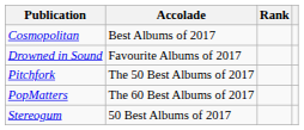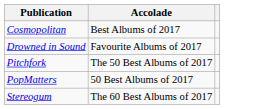 <table class="sortable wikitable">
 <tr>
 <th>Publication</th>
 <th>Accolade</th>
-<th>Rank</th>
 <th class="unsortable"></th>
 </tr>
 <tr>
 <td><em><a href='#'>Cosmopolitan</a></em></td>
 <td>Best Albums of 2017</td>
 <td></td>
-<td></td>
 </tr>
 <tr>
 <td><em><a href='#'>Drowned in Sound</a></em></td>
 <td>Favourite Albums of 2017</td>
-<td></td>
 <td></td>
 </tr>
 <tr>
 <td><em><a href='#'>Pitchfork</a></em></td>
 <td>The 50 Best Albums of 2017</td>
 <td></td>
-<td></td>
 </tr>
 <tr>
 <td><em><a href='#'>PopMatters</a></em></td>
-<td>The 60 Best Albums of 2017</td>
-<td></td>
+<td>50 Best Albums of 2017</td>
 <td></td>
 </tr>
 <tr>
 <td><em><a href='#'>Stereogum</a></em></td>
-<td>50 Best Albums of 2017</td>
-<td></td>
+<td>The 60 Best Albums of 2017</td>
 <td></td>
 </tr>
 </table>
